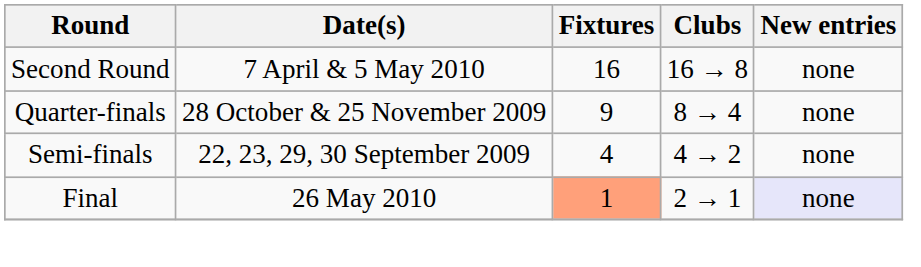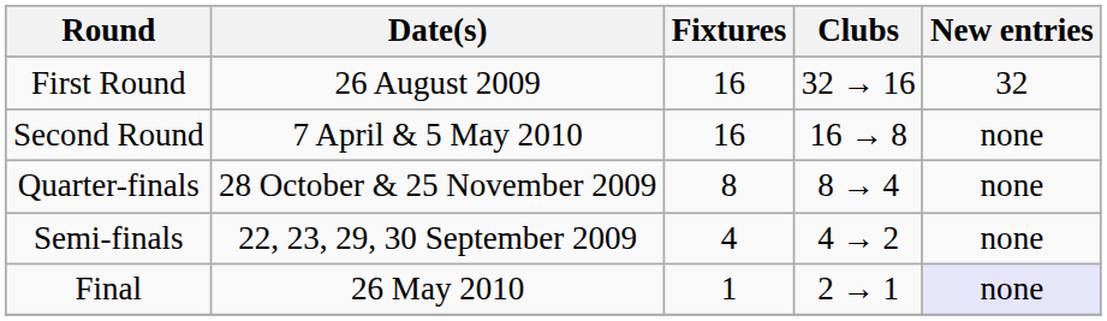 <table class="wikitable" style="text-align:center">
 <tr>
 <th>Round</th>
 <th>Date(s)</th>
 <th>Fixtures</th>
 <th>Clubs</th>
 <th>New entries</th>
+</tr>
+<tr>
+<td>First Round</td>
+<td>26 August 2009</td>
+<td>16</td>
+<td>32 → 16</td>
+<td>32</td>
 </tr>
 <tr>
 <td>Second Round</td>
 <td>7 April & 5 May 2010</td>
 <td>16</td>
 <td>16 → 8</td>
 <td>none</td>
 </tr>
 <tr>
 <td>Quarter-finals</td>
 <td>28 October & 25 November 2009</td>
-<td>9</td>
+<td>8</td>
 <td>8 → 4</td>
 <td>none</td>
 </tr>
 <tr>
 <td>Semi-finals</td>
 <td>22, 23, 29, 30 September 2009</td>
 <td>4</td>
 <td>4 → 2</td>
 <td>none</td>
 </tr>
 <tr>
 <td>Final</td>
 <td>26 May 2010</td>
-<td style="background: lightsalmon;">1</td>
+<td>1</td>
 <td>2 → 1</td>
 <td style="background: lavender;">none</td>
 </tr>
 <tr>
 </tr>
 </table>
